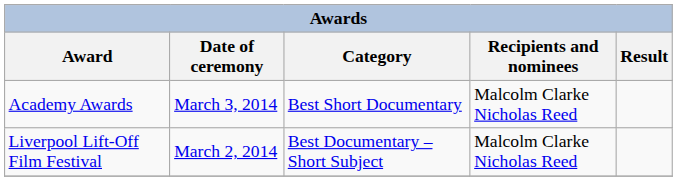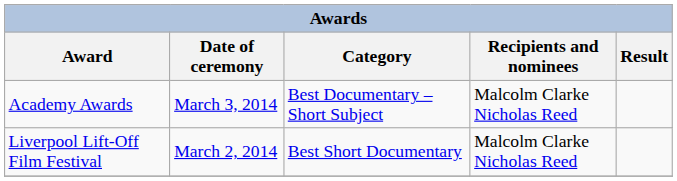 <table class="wikitable">
 <tr>
 <th colspan="5" style="background: LightSteelBlue;">Awards</th>
 </tr>
 <tr>
 <th>Award</th>
 <th>Date of ceremony</th>
 <th>Category</th>
 <th>Recipients and nominees</th>
 <th>Result</th>
 </tr>
 <tr>
 <td><a href='#'>Academy Awards</a></td>
 <td><a href='#'>March 3, 2014</a></td>
-<td><a href='#'>Best Short Documentary</a></td>
+<td><a href='#'>Best Documentary – Short Subject</a></td>
 <td>Malcolm Clarke<br><a href='#'>Nicholas Reed</a></td>
 <td></td>
 </tr>
 <tr>
 <td><a href='#'>Liverpool Lift-Off Film Festival</a></td>
 <td><a href='#'>March 2, 2014</a></td>
-<td><a href='#'>Best Documentary – Short Subject</a></td>
+<td><a href='#'>Best Short Documentary</a></td>
 <td>Malcolm Clarke<br><a href='#'>Nicholas Reed</a></td>
 <td></td>
 </tr>
 <tr>
 </tr>
 </table>
